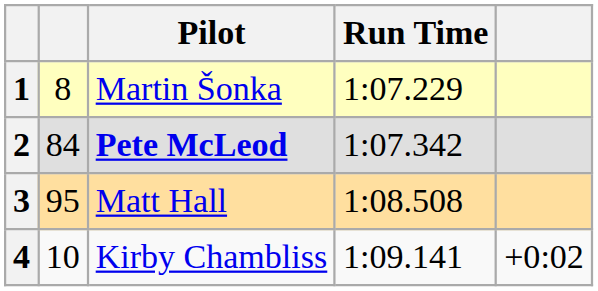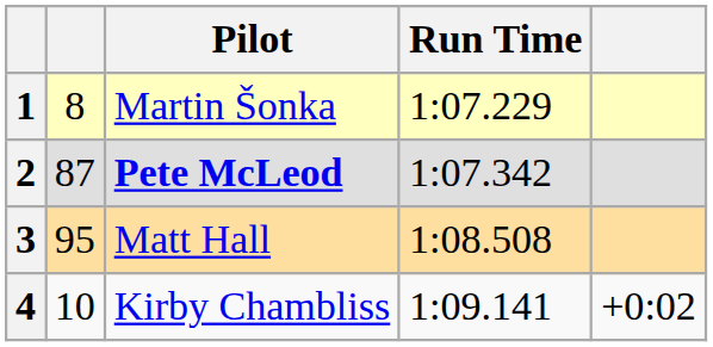 <table class="wikitable" style="font-size: 95%;">
 <tr>
 <th></th>
 <th></th>
 <th>Pilot</th>
 <th>Run Time</th>
 <th></th>
 </tr>
 <tr>
 <th>1</th>
 <td style="background:#ffffbf; text-align: center;">8</td>
 <td style="background:#ffffbf;"> <a href='#'>Martin Šonka</a></td>
 <td style="background:#ffffbf;">1:07.229</td>
 <td style="background:#ffffbf;"></td>
 </tr>
 <tr>
 <th>2</th>
-<td style="background:#dfdfdf; text-align: center;">84</td>
+<td style="background:#dfdfdf; text-align: center;">87</td>
 <td style="background:#dfdfdf;"><strong> <a href='#'>Pete McLeod</a></strong></td>
 <td style="background:#dfdfdf;">1:07.342</td>
 <td style="background:#dfdfdf;"></td>
 </tr>
 <tr>
 <th>3</th>
 <td style="background:#ffdf9f; text-align: center;">95</td>
 <td style="background:#ffdf9f;"> <a href='#'>Matt Hall</a></td>
 <td style="background:#ffdf9f;">1:08.508</td>
 <td style="background:#ffdf9f;"></td>
 </tr>
 <tr>
 <th>4</th>
 <td style="text-align: center;">10</td>
 <td> <a href='#'>Kirby Chambliss</a></td>
 <td>1:09.141</td>
 <td>+0:02 </td>
 </tr>
 </table>
